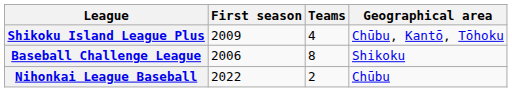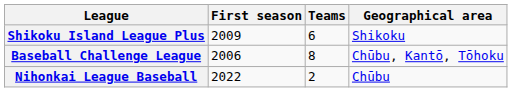 <table class="wikitable sortable plainrowheaders">
 <tr>
 <th scope="col">League</th>
 <th scope="col">First season</th>
 <th scope="col">Teams</th>
 <th scope="col">Geographical area</th>
 </tr>
 <tr>
 <th scope="row"><a href='#'>Shikoku Island League Plus</a></th>
 <td>2009</td>
-<td>4</td>
-<td><a href='#'>Chūbu</a>, <a href='#'>Kantō</a>, <a href='#'>Tōhoku</a></td>
+<td>6</td>
+<td><a href='#'>Shikoku</a></td>
 </tr>
 <tr>
 <th scope="row"><a href='#'>Baseball Challenge League</a></th>
 <td>2006</td>
 <td>8</td>
-<td><a href='#'>Shikoku</a></td>
+<td><a href='#'>Chūbu</a>, <a href='#'>Kantō</a>, <a href='#'>Tōhoku</a></td>
 </tr>
 <tr>
 <th scope="row"><a href='#'>Nihonkai League Baseball</a></th>
 <td>2022</td>
 <td>2</td>
 <td><a href='#'>Chūbu</a></td>
 </tr>
 </table>
